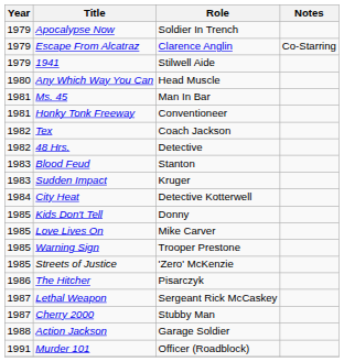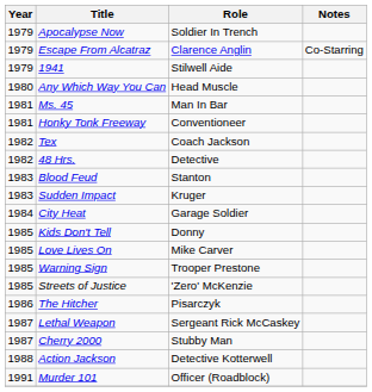 <table class="wikitable sortable">
 <tr>
 <th>Year</th>
 <th>Title</th>
 <th>Role</th>
 <th>Notes</th>
 </tr>
 <tr>
 <td>1979</td>
 <td><em><a href='#'>Apocalypse Now</a></em></td>
 <td>Soldier In Trench</td>
 <td></td>
 </tr>
 <tr>
 <td>1979</td>
 <td><em><a href='#'>Escape From Alcatraz</a></em></td>
 <td><a href='#'>Clarence Anglin</a></td>
 <td>Co-Starring</td>
 </tr>
 <tr>
 <td>1979</td>
 <td><em><a href='#'>1941</a></em></td>
 <td>Stilwell Aide</td>
 <td></td>
 </tr>
 <tr>
 <td>1980</td>
 <td><em><a href='#'>Any Which Way You Can</a></em></td>
 <td>Head Muscle</td>
 <td></td>
 </tr>
 <tr>
 <td>1981</td>
 <td><em><a href='#'>Ms. 45</a></em></td>
 <td>Man In Bar</td>
 <td></td>
 </tr>
 <tr>
 <td>1981</td>
 <td><em><a href='#'>Honky Tonk Freeway</a></em></td>
 <td>Conventioneer</td>
 <td></td>
 </tr>
 <tr>
 <td>1982</td>
 <td><em><a href='#'>Tex</a></em></td>
 <td>Coach Jackson</td>
 <td></td>
 </tr>
 <tr>
 <td>1982</td>
 <td><em><a href='#'>48 Hrs.</a></em></td>
 <td>Detective</td>
 <td></td>
 </tr>
 <tr>
 <td>1983</td>
 <td><em><a href='#'>Blood Feud</a></em></td>
 <td>Stanton</td>
 <td></td>
 </tr>
 <tr>
 <td>1983</td>
 <td><em><a href='#'>Sudden Impact</a></em></td>
 <td>Kruger</td>
 <td></td>
 </tr>
 <tr>
 <td>1984</td>
 <td><em><a href='#'>City Heat</a></em></td>
-<td>Detective Kotterwell</td>
+<td>Garage Soldier</td>
 <td></td>
 </tr>
 <tr>
 <td>1985</td>
 <td><em><a href='#'>Kids Don't Tell</a></em></td>
 <td>Donny</td>
 <td></td>
 </tr>
 <tr>
 <td>1985</td>
 <td><em><a href='#'>Love Lives On</a></em></td>
 <td>Mike Carver</td>
 <td></td>
 </tr>
 <tr>
 <td>1985</td>
 <td><em><a href='#'>Warning Sign</a></em></td>
 <td>Trooper Prestone</td>
 <td></td>
 </tr>
 <tr>
 <td>1985</td>
 <td><em>Streets of Justice</em></td>
 <td>'Zero' McKenzie</td>
 <td></td>
 </tr>
 <tr>
 <td>1986</td>
 <td><em><a href='#'>The Hitcher</a></em></td>
 <td>Pisarczyk</td>
 <td></td>
 </tr>
 <tr>
 <td>1987</td>
 <td><em><a href='#'>Lethal Weapon</a></em></td>
 <td>Sergeant Rick McCaskey</td>
 <td></td>
 </tr>
 <tr>
 <td>1987</td>
 <td><em><a href='#'>Cherry 2000</a></em></td>
 <td>Stubby Man</td>
 <td></td>
 </tr>
 <tr>
 <td>1988</td>
 <td><em><a href='#'>Action Jackson</a></em></td>
-<td>Garage Soldier</td>
+<td>Detective Kotterwell</td>
 <td></td>
 </tr>
 <tr>
 <td>1991</td>
 <td><em><a href='#'>Murder 101</a></em></td>
 <td>Officer (Roadblock)</td>
 <td></td>
 </tr>
 <tr>
 </tr>
 </table>
